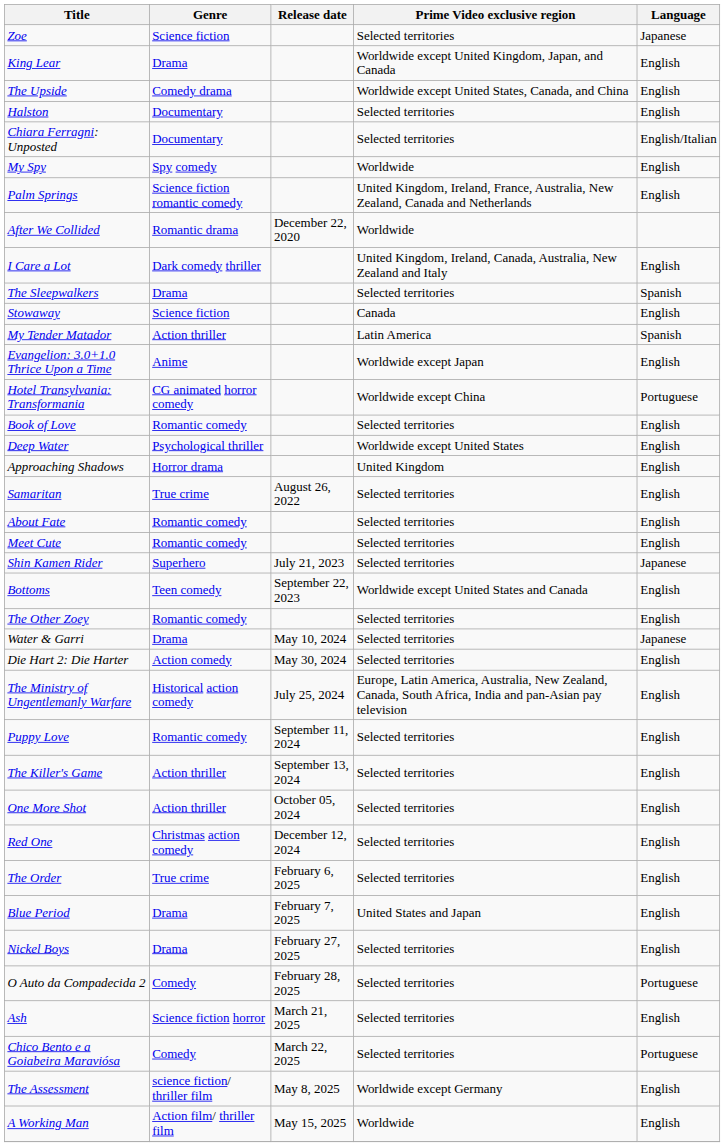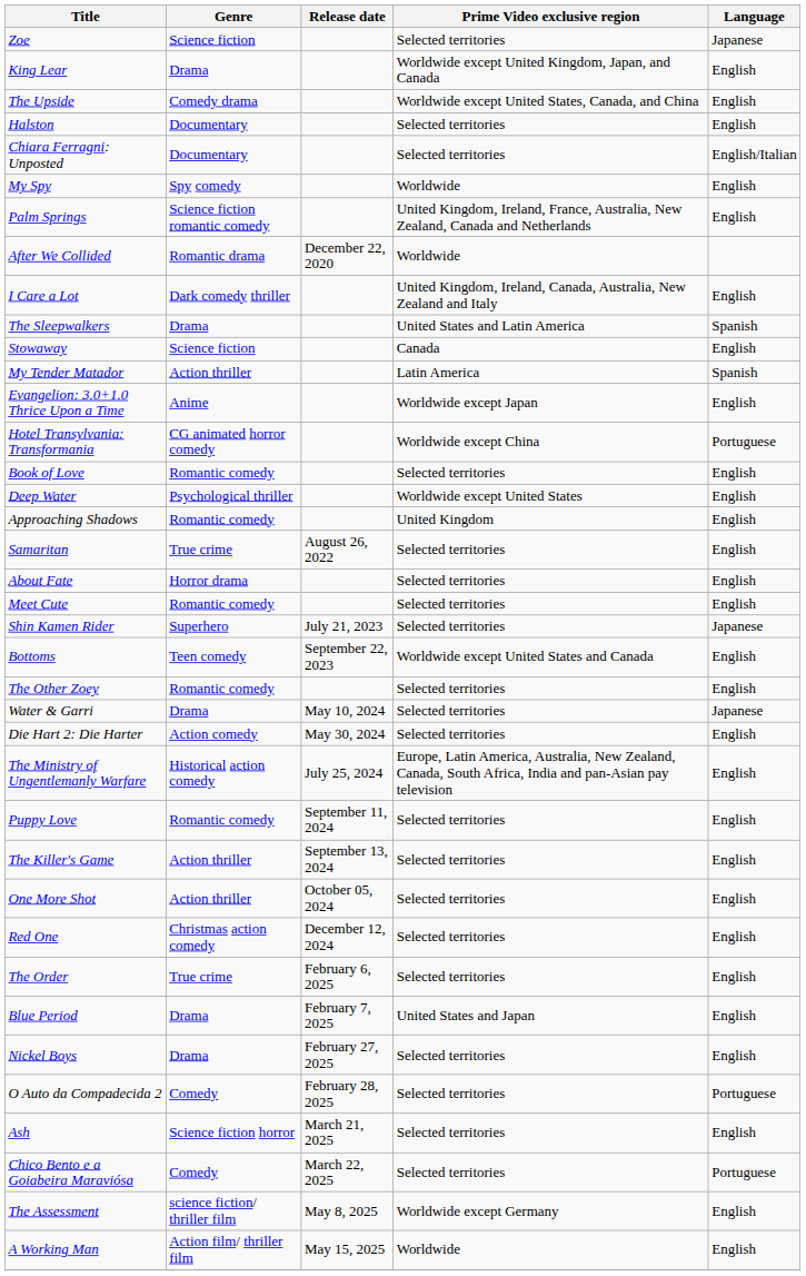 <table class="wikitable sortable" style="width:100%;">
 <tr>
 <th>Title</th>
 <th>Genre</th>
 <th>Release date</th>
 <th>Prime Video exclusive region</th>
 <th>Language</th>
 </tr>
 <tr>
 <td><em><a href='#'>Zoe</a></em></td>
 <td><a href='#'>Science fiction</a></td>
 <td></td>
 <td>Selected territories</td>
 <td>Japanese</td>
 </tr>
 <tr>
 <td><em><a href='#'>King Lear</a></em></td>
 <td><a href='#'>Drama</a></td>
 <td></td>
 <td>Worldwide except United Kingdom, Japan, and Canada</td>
 <td>English</td>
 </tr>
 <tr>
 <td><em><a href='#'>The Upside</a></em></td>
 <td><a href='#'>Comedy drama</a></td>
 <td></td>
 <td>Worldwide except United States, Canada, and China</td>
 <td>English</td>
 </tr>
 <tr>
 <td><em><a href='#'>Halston</a></em></td>
 <td><a href='#'>Documentary</a></td>
 <td></td>
 <td>Selected territories</td>
 <td>English</td>
 </tr>
 <tr>
 <td><em><a href='#'>Chiara Ferragni</a>: Unposted</em></td>
 <td><a href='#'>Documentary</a></td>
 <td></td>
 <td>Selected territories</td>
 <td>English/Italian</td>
 </tr>
 <tr>
 <td><em><a href='#'>My Spy</a></em></td>
 <td><a href='#'>Spy</a> <a href='#'>comedy</a></td>
 <td></td>
 <td>Worldwide</td>
 <td>English</td>
 </tr>
 <tr>
 <td><em><a href='#'>Palm Springs</a></em></td>
 <td><a href='#'>Science fiction</a> <a href='#'>romantic comedy</a></td>
 <td></td>
 <td>United Kingdom, Ireland, France, Australia, New Zealand, Canada and Netherlands</td>
 <td>English</td>
 </tr>
 <tr>
 <td><em><a href='#'>After We Collided</a></em></td>
 <td><a href='#'>Romantic drama</a></td>
 <td>December 22, 2020</td>
 <td>Worldwide</td>
 </tr>
 <tr>
 <td><em><a href='#'>I Care a Lot</a></em></td>
 <td><a href='#'>Dark comedy</a> <a href='#'>thriller</a></td>
 <td></td>
 <td>United Kingdom, Ireland, Canada, Australia, New Zealand and Italy</td>
 <td>English</td>
 </tr>
 <tr>
 <td><em><a href='#'>The Sleepwalkers</a></em></td>
 <td><a href='#'>Drama</a></td>
 <td></td>
-<td>Selected territories</td>
+<td>United States and Latin America</td>
 <td>Spanish</td>
 </tr>
 <tr>
 <td><em><a href='#'>Stowaway</a></em></td>
 <td><a href='#'>Science fiction</a></td>
 <td></td>
 <td>Canada</td>
 <td>English</td>
 </tr>
 <tr>
 <td><em><a href='#'>My Tender Matador</a></em></td>
 <td><a href='#'>Action thriller</a></td>
 <td></td>
 <td>Latin America</td>
 <td>Spanish</td>
 </tr>
 <tr>
 <td><em><a href='#'>Evangelion: 3.0+1.0 Thrice Upon a Time</a></em></td>
 <td><a href='#'>Anime</a></td>
 <td></td>
 <td>Worldwide except Japan</td>
 <td>English</td>
 </tr>
 <tr>
 <td><em><a href='#'>Hotel Transylvania: Transformania</a></em></td>
 <td><a href='#'>CG animated</a> <a href='#'>horror comedy</a></td>
 <td></td>
 <td>Worldwide except China</td>
 <td>Portuguese</td>
 </tr>
 <tr>
 <td><em><a href='#'>Book of Love</a></em></td>
 <td><a href='#'>Romantic comedy</a></td>
 <td></td>
 <td>Selected territories</td>
 <td>English</td>
 </tr>
 <tr>
 <td><em><a href='#'>Deep Water</a></em></td>
 <td><a href='#'>Psychological thriller</a></td>
 <td></td>
 <td>Worldwide except United States</td>
 <td>English</td>
 </tr>
 <tr>
 <td><em>Approaching Shadows</em></td>
-<td><a href='#'>Horror drama</a></td>
+<td><a href='#'>Romantic comedy</a></td>
 <td></td>
 <td>United Kingdom</td>
 <td>English</td>
 </tr>
 <tr>
 <td><em><a href='#'>Samaritan</a></em></td>
 <td><a href='#'>True crime</a></td>
 <td>August 26, 2022</td>
 <td>Selected territories</td>
 <td>English</td>
 </tr>
 <tr>
 <td><em><a href='#'>About Fate</a></em></td>
-<td><a href='#'>Romantic comedy</a></td>
+<td><a href='#'>Horror drama</a></td>
 <td></td>
 <td>Selected territories</td>
 <td>English</td>
 </tr>
 <tr>
 <td><em><a href='#'>Meet Cute</a></em></td>
 <td><a href='#'>Romantic comedy</a></td>
 <td></td>
 <td>Selected territories</td>
 <td>English</td>
 </tr>
 <tr>
 <td><em><a href='#'>Shin Kamen Rider</a></em></td>
 <td><a href='#'>Superhero</a></td>
 <td>July 21, 2023</td>
 <td>Selected territories</td>
 <td>Japanese</td>
 </tr>
 <tr>
 <td><em><a href='#'>Bottoms</a></em></td>
 <td><a href='#'>Teen comedy</a></td>
 <td>September 22, 2023</td>
 <td>Worldwide except United States and Canada</td>
 <td>English</td>
 </tr>
 <tr>
 <td><em><a href='#'>The Other Zoey</a></em></td>
 <td><a href='#'>Romantic comedy</a></td>
 <td></td>
 <td>Selected territories</td>
 <td>English</td>
 </tr>
 <tr>
 <td><em>Water & Garri</em></td>
 <td><a href='#'>Drama</a></td>
 <td>May 10, 2024</td>
 <td>Selected territories</td>
 <td>Japanese</td>
 </tr>
 <tr>
 <td><em>Die Hart 2: Die Harter</em></td>
 <td><a href='#'>Action comedy</a></td>
 <td>May 30, 2024</td>
 <td>Selected territories</td>
 <td>English</td>
 </tr>
 <tr>
 <td><em><a href='#'>The Ministry of Ungentlemanly Warfare</a></em></td>
 <td><a href='#'>Historical</a> <a href='#'>action comedy</a></td>
 <td>July 25, 2024</td>
 <td>Europe, Latin America, Australia, New Zealand, Canada, South Africa, India and pan-Asian pay television</td>
 <td>English</td>
 </tr>
 <tr>
 <td><em><a href='#'>Puppy Love</a></em></td>
 <td><a href='#'>Romantic comedy</a></td>
 <td>September 11, 2024</td>
 <td>Selected territories</td>
 <td>English</td>
 </tr>
 <tr>
 <td><em><a href='#'>The Killer's Game</a></em></td>
 <td><a href='#'>Action thriller</a></td>
 <td>September 13, 2024</td>
 <td>Selected territories</td>
 <td>English</td>
 </tr>
 <tr>
 <td><em><a href='#'>One More Shot</a></em></td>
 <td><a href='#'>Action thriller</a></td>
 <td>October 05, 2024</td>
 <td>Selected territories</td>
 <td>English</td>
 </tr>
 <tr>
 <td><em><a href='#'>Red One</a></em></td>
 <td><a href='#'>Christmas</a> <a href='#'>action comedy</a></td>
 <td>December 12, 2024</td>
 <td>Selected territories</td>
 <td>English</td>
 </tr>
 <tr>
 <td><em><a href='#'>The Order</a></em></td>
 <td><a href='#'>True crime</a></td>
 <td>February 6, 2025</td>
 <td>Selected territories</td>
 <td>English</td>
 </tr>
 <tr>
 <td><em><a href='#'>Blue Period</a></em></td>
 <td><a href='#'>Drama</a></td>
 <td>February 7, 2025</td>
 <td>United States and Japan</td>
 <td>English</td>
 </tr>
 <tr>
 <td><em><a href='#'>Nickel Boys</a></em></td>
 <td><a href='#'>Drama</a></td>
 <td>February 27, 2025</td>
 <td>Selected territories</td>
 <td>English</td>
 </tr>
 <tr>
 <td><em>O Auto da Compadecida 2</em></td>
 <td><a href='#'>Comedy</a></td>
 <td>February 28, 2025</td>
 <td>Selected territories</td>
 <td>Portuguese</td>
 </tr>
 <tr>
 <td><em><a href='#'>Ash</a></em></td>
 <td><a href='#'>Science fiction</a> <a href='#'>horror</a></td>
 <td>March 21, 2025</td>
 <td>Selected territories</td>
 <td>English</td>
 </tr>
 <tr>
 <td><em><a href='#'>Chico Bento e a Goiabeira Maraviósa</a></em></td>
 <td><a href='#'>Comedy</a></td>
 <td>March 22, 2025</td>
 <td>Selected territories</td>
 <td>Portuguese</td>
 </tr>
 <tr>
 <td><em><a href='#'>The Assessment</a></em></td>
 <td><a href='#'>science fiction</a>/ <a href='#'>thriller film</a></td>
 <td>May 8, 2025</td>
 <td>Worldwide except Germany</td>
 <td>English</td>
 </tr>
 <tr>
 <td><em><a href='#'>A Working Man</a></em></td>
 <td><a href='#'>Action film</a>/ <a href='#'>thriller film</a></td>
 <td>May 15, 2025</td>
 <td>Worldwide</td>
 <td>English</td>
 </tr>
 <tr>
 </tr>
 </table>
